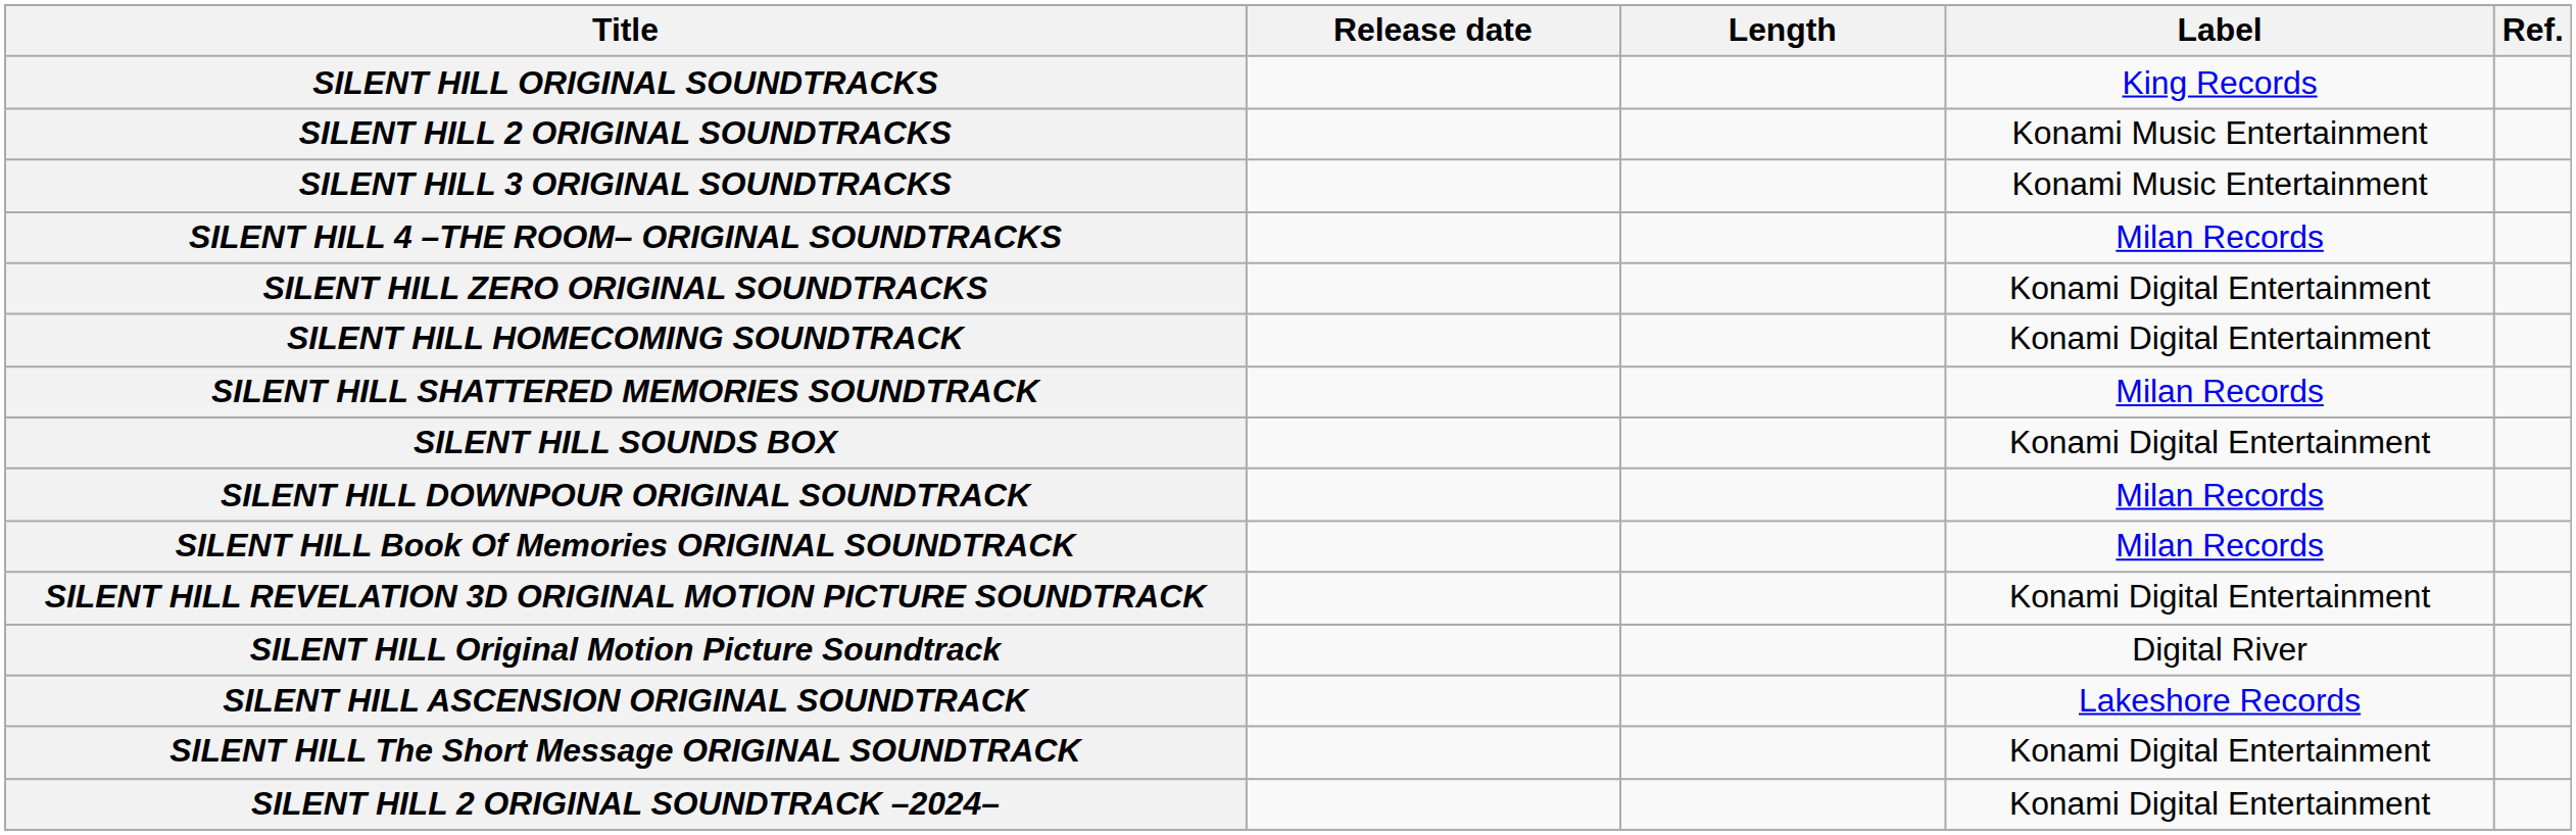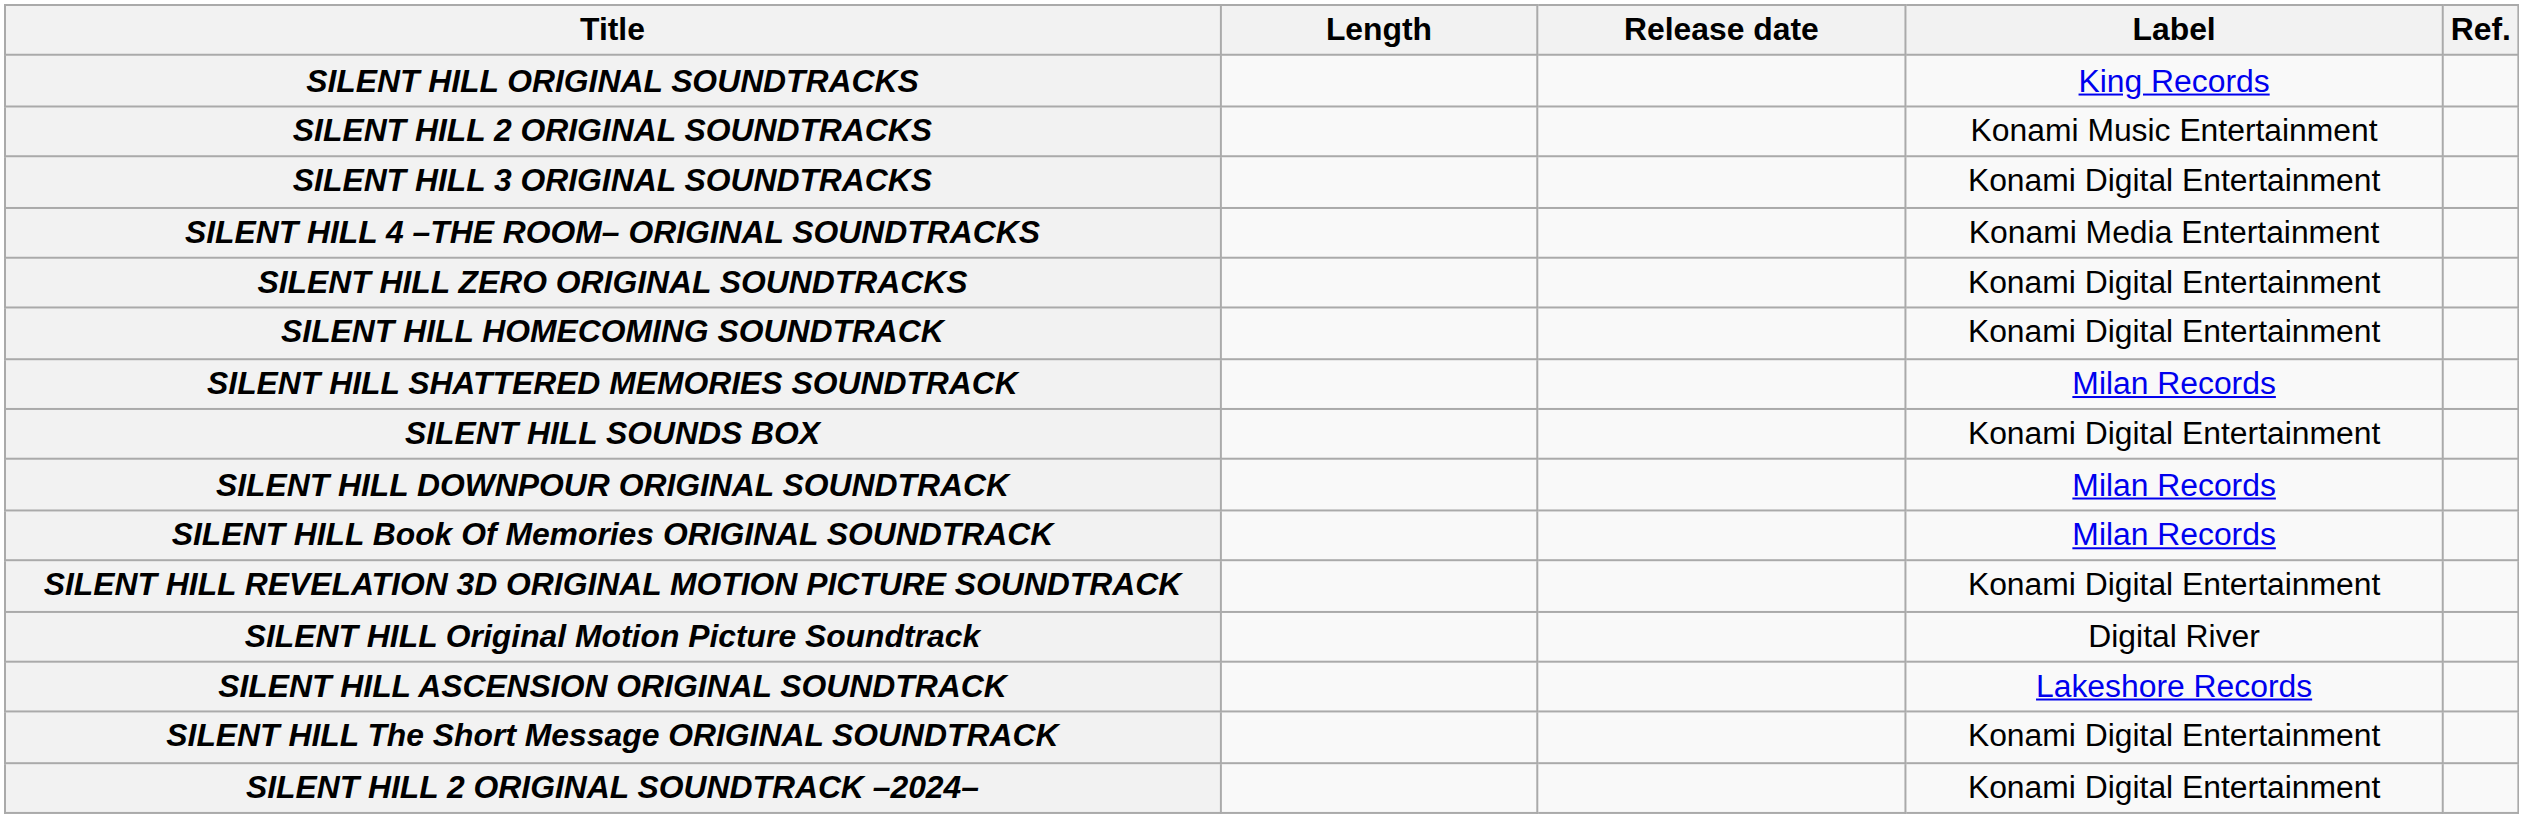 <table class="wikitable sortable plainrowheaders" style="width: 100%;">
 <tr>
 <th width="50%" scope="col">Title</th>
+<th width="13%" scope="col" data-sort-type="number">Length</th>
 <th width="15%" scope="col">Release date</th>
-<th width="13%" scope="col" data-sort-type="number">Length</th>
 <th width="30%" scope="col">Label</th>
 <th width="2%"  scope="col" class="unsortable">Ref.</th>
 </tr>
 <tr style="text-align: center;">
 <th scope="row" align="center"><em>SILENT HILL ORIGINAL SOUNDTRACKS</em></th>
 <td></td>
 <td></td>
 <td><a href='#'>King Records</a></td>
 <td></td>
 </tr>
 <tr style="text-align: center;">
 <th scope="row" align="center"><em>SILENT HILL 2 ORIGINAL SOUNDTRACKS</em></th>
 <td></td>
 <td></td>
 <td>Konami Music Entertainment</td>
 <td></td>
 </tr>
 <tr style="text-align: center;">
 <th scope="row" align="center"><em>SILENT HILL 3 ORIGINAL SOUNDTRACKS</em></th>
 <td></td>
 <td></td>
-<td>Konami Music Entertainment</td>
+<td>Konami Digital Entertainment</td>
 <td></td>
 </tr>
 <tr style="text-align: center;">
 <th scope="row" align="center"><em>SILENT HILL 4 –THE ROOM– ORIGINAL SOUNDTRACKS</em></th>
 <td></td>
 <td></td>
-<td><a href='#'>Milan Records</a></td>
+<td>Konami Media Entertainment</td>
 <td></td>
 </tr>
 <tr style="text-align: center;">
 <th scope="row" align="center"><em>SILENT HILL ZERO ORIGINAL SOUNDTRACKS</em></th>
 <td></td>
 <td></td>
 <td>Konami Digital Entertainment</td>
 <td></td>
 </tr>
 <tr style="text-align: center;">
 <th scope="row" align="center"><em>SILENT HILL HOMECOMING SOUNDTRACK</em></th>
 <td></td>
 <td></td>
 <td>Konami Digital Entertainment</td>
 <td></td>
 </tr>
 <tr style="text-align: center;">
 <th scope="row" align="center"><em>SILENT HILL SHATTERED MEMORIES SOUNDTRACK</em></th>
 <td></td>
 <td></td>
 <td><a href='#'>Milan Records</a></td>
 <td></td>
 </tr>
 <tr style="text-align: center;">
 <th scope="row" align="center"><em>SILENT HILL SOUNDS BOX</em></th>
 <td></td>
 <td></td>
 <td>Konami Digital Entertainment</td>
 <td></td>
 </tr>
 <tr style="text-align: center;">
 <th scope="row" align="center"><em>SILENT HILL DOWNPOUR ORIGINAL SOUNDTRACK</em></th>
 <td></td>
 <td></td>
 <td><a href='#'>Milan Records</a></td>
 <td></td>
 </tr>
 <tr style="text-align: center;">
 <th scope="row" align="center"><em>SILENT HILL Book Of Memories ORIGINAL SOUNDTRACK</em></th>
 <td></td>
 <td></td>
 <td><a href='#'>Milan Records</a></td>
 <td></td>
 </tr>
 <tr style="text-align: center;">
 <th scope="row" align="center"><em>SILENT HILL REVELATION 3D ORIGINAL MOTION PICTURE SOUNDTRACK</em></th>
 <td></td>
 <td></td>
 <td>Konami Digital Entertainment</td>
 <td></td>
 </tr>
 <tr style="text-align: center;">
 <th scope="row" align="center"><em>SILENT HILL Original Motion Picture Soundtrack</em></th>
 <td></td>
 <td></td>
 <td>Digital River</td>
 <td></td>
 </tr>
 <tr style="text-align: center;">
 <th scope="row" align="center"><em>SILENT HILL ASCENSION ORIGINAL SOUNDTRACK</em></th>
 <td></td>
 <td></td>
 <td><a href='#'>Lakeshore Records</a></td>
 <td></td>
 </tr>
 <tr style="text-align: center;">
 <th scope="row" align="center"><em>SILENT HILL The Short Message ORIGINAL SOUNDTRACK</em></th>
 <td></td>
 <td></td>
 <td>Konami Digital Entertainment</td>
 <td></td>
 </tr>
 <tr style="text-align: center;">
 <th scope="row" align="center"><em>SILENT HILL 2 ORIGINAL SOUNDTRACK –2024–</em></th>
 <td></td>
 <td></td>
 <td>Konami Digital Entertainment</td>
 <td></td>
 </tr>
 </table>
